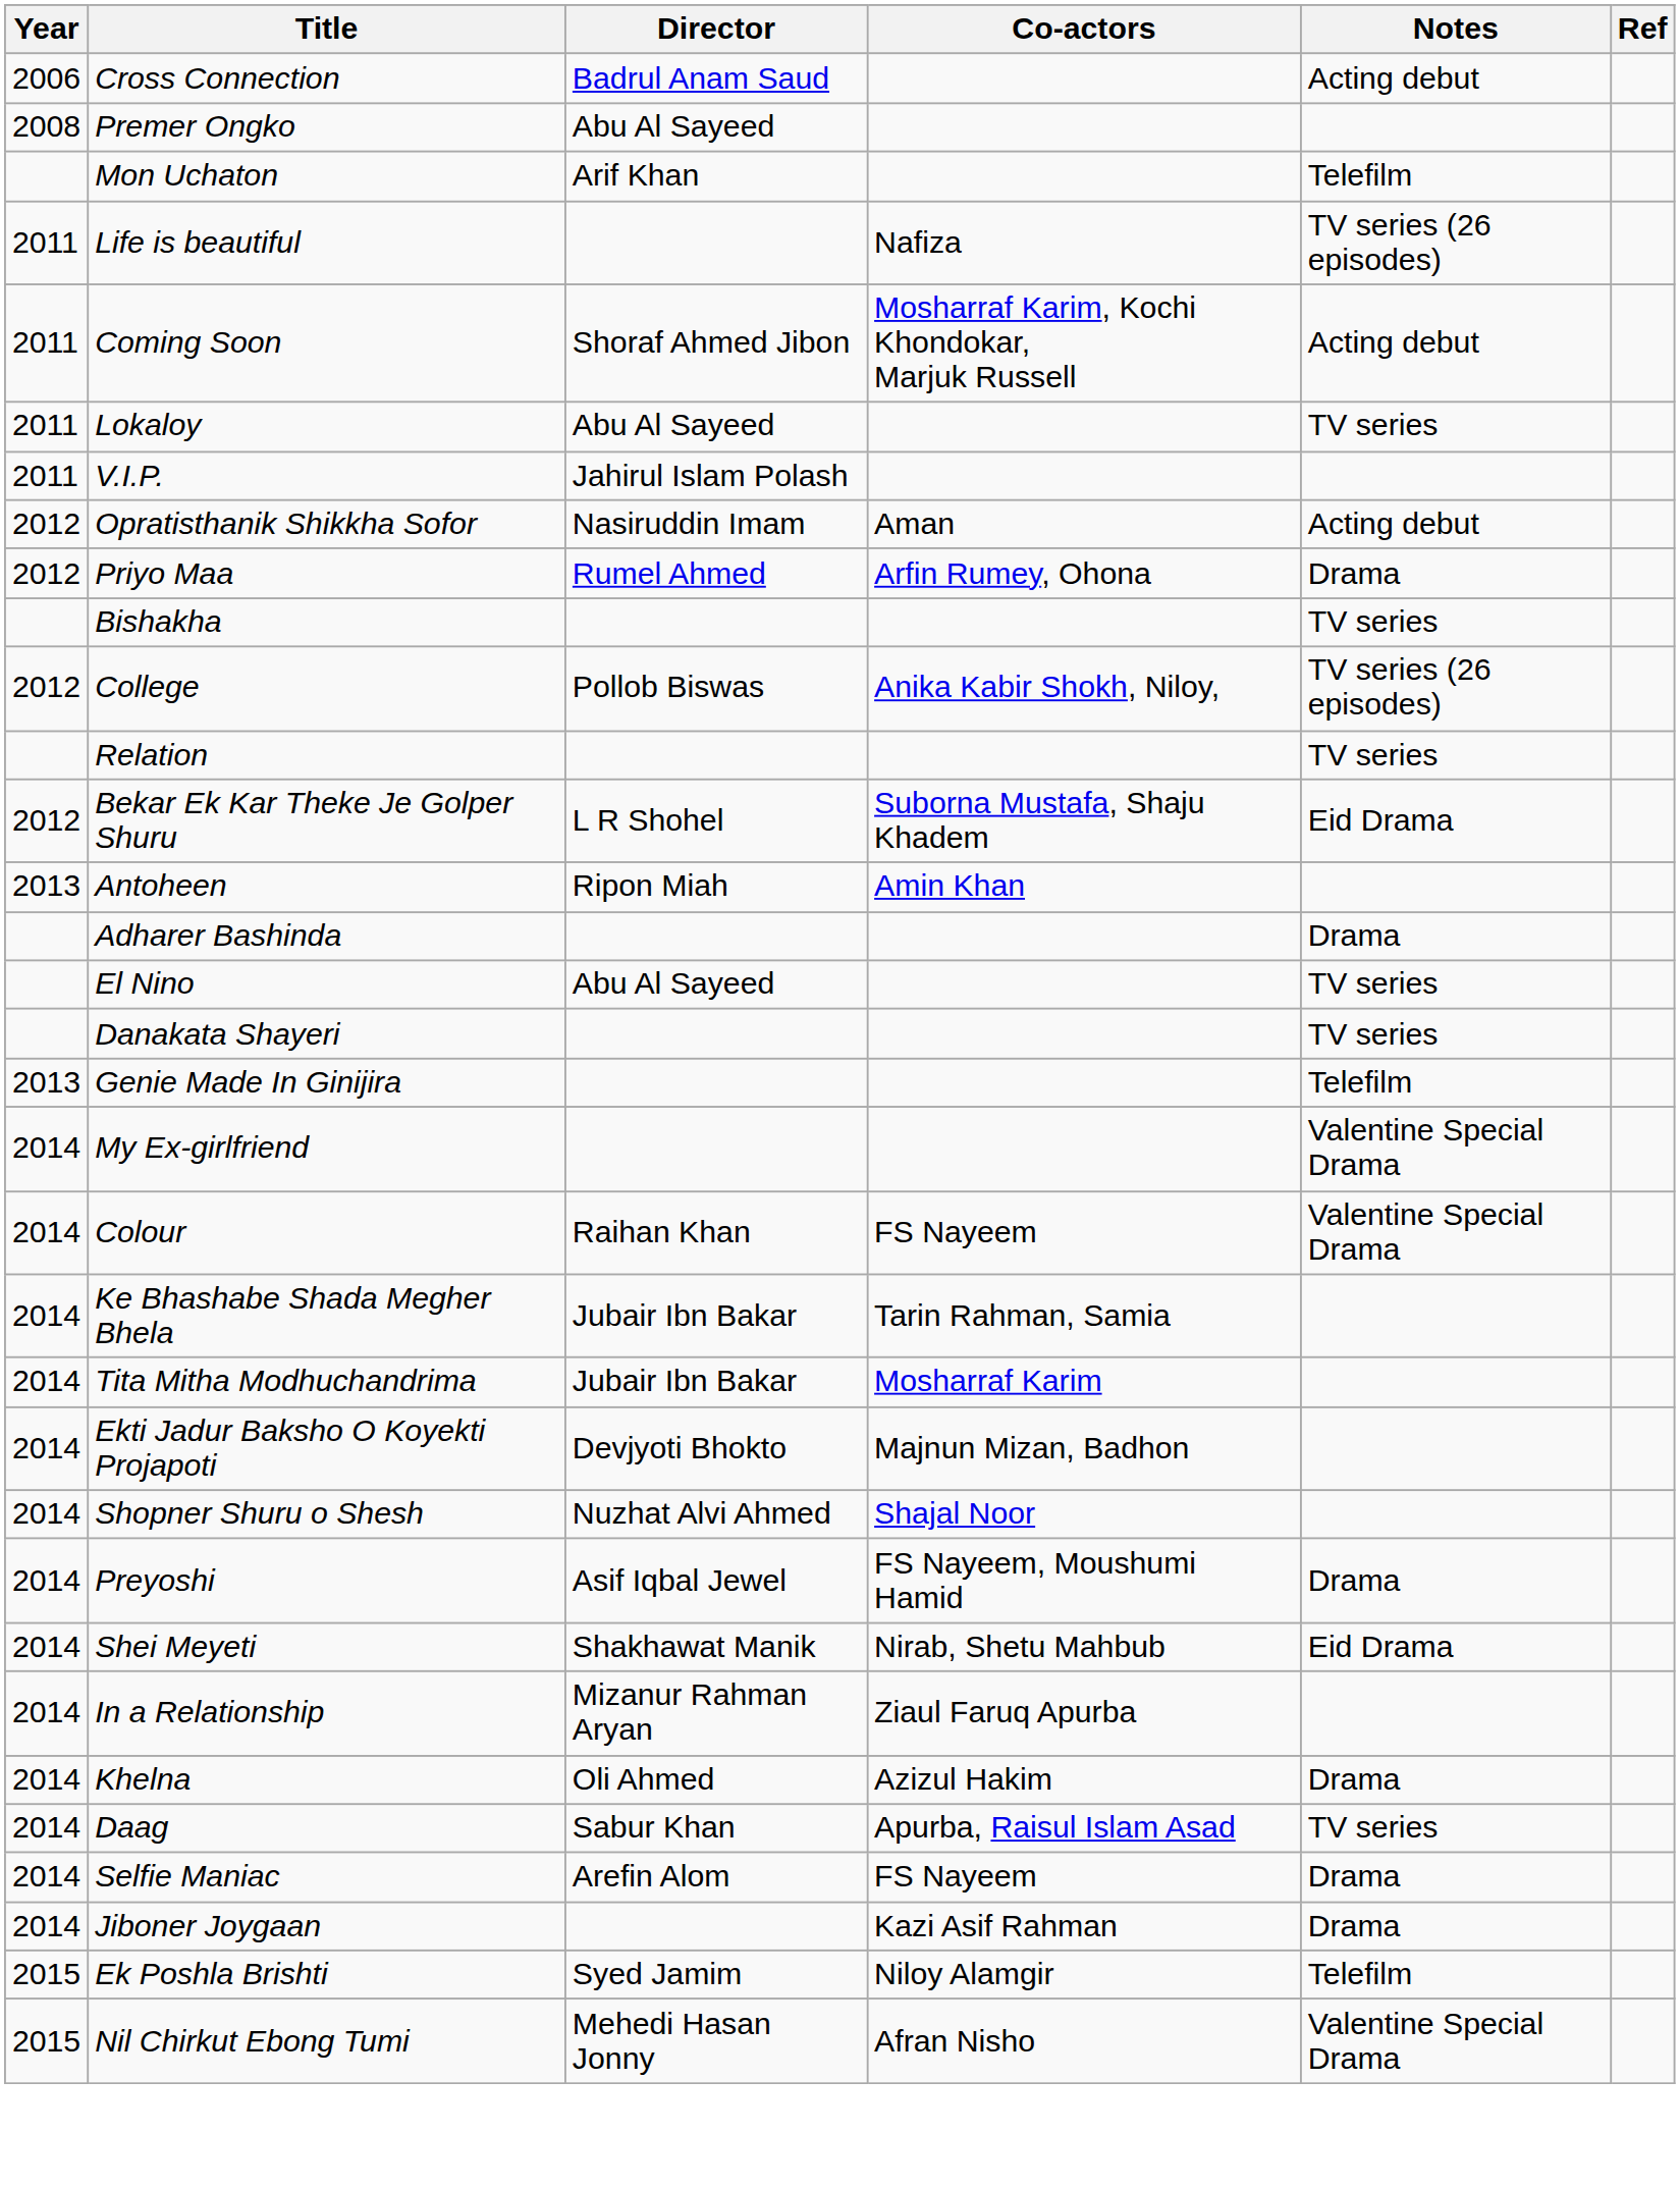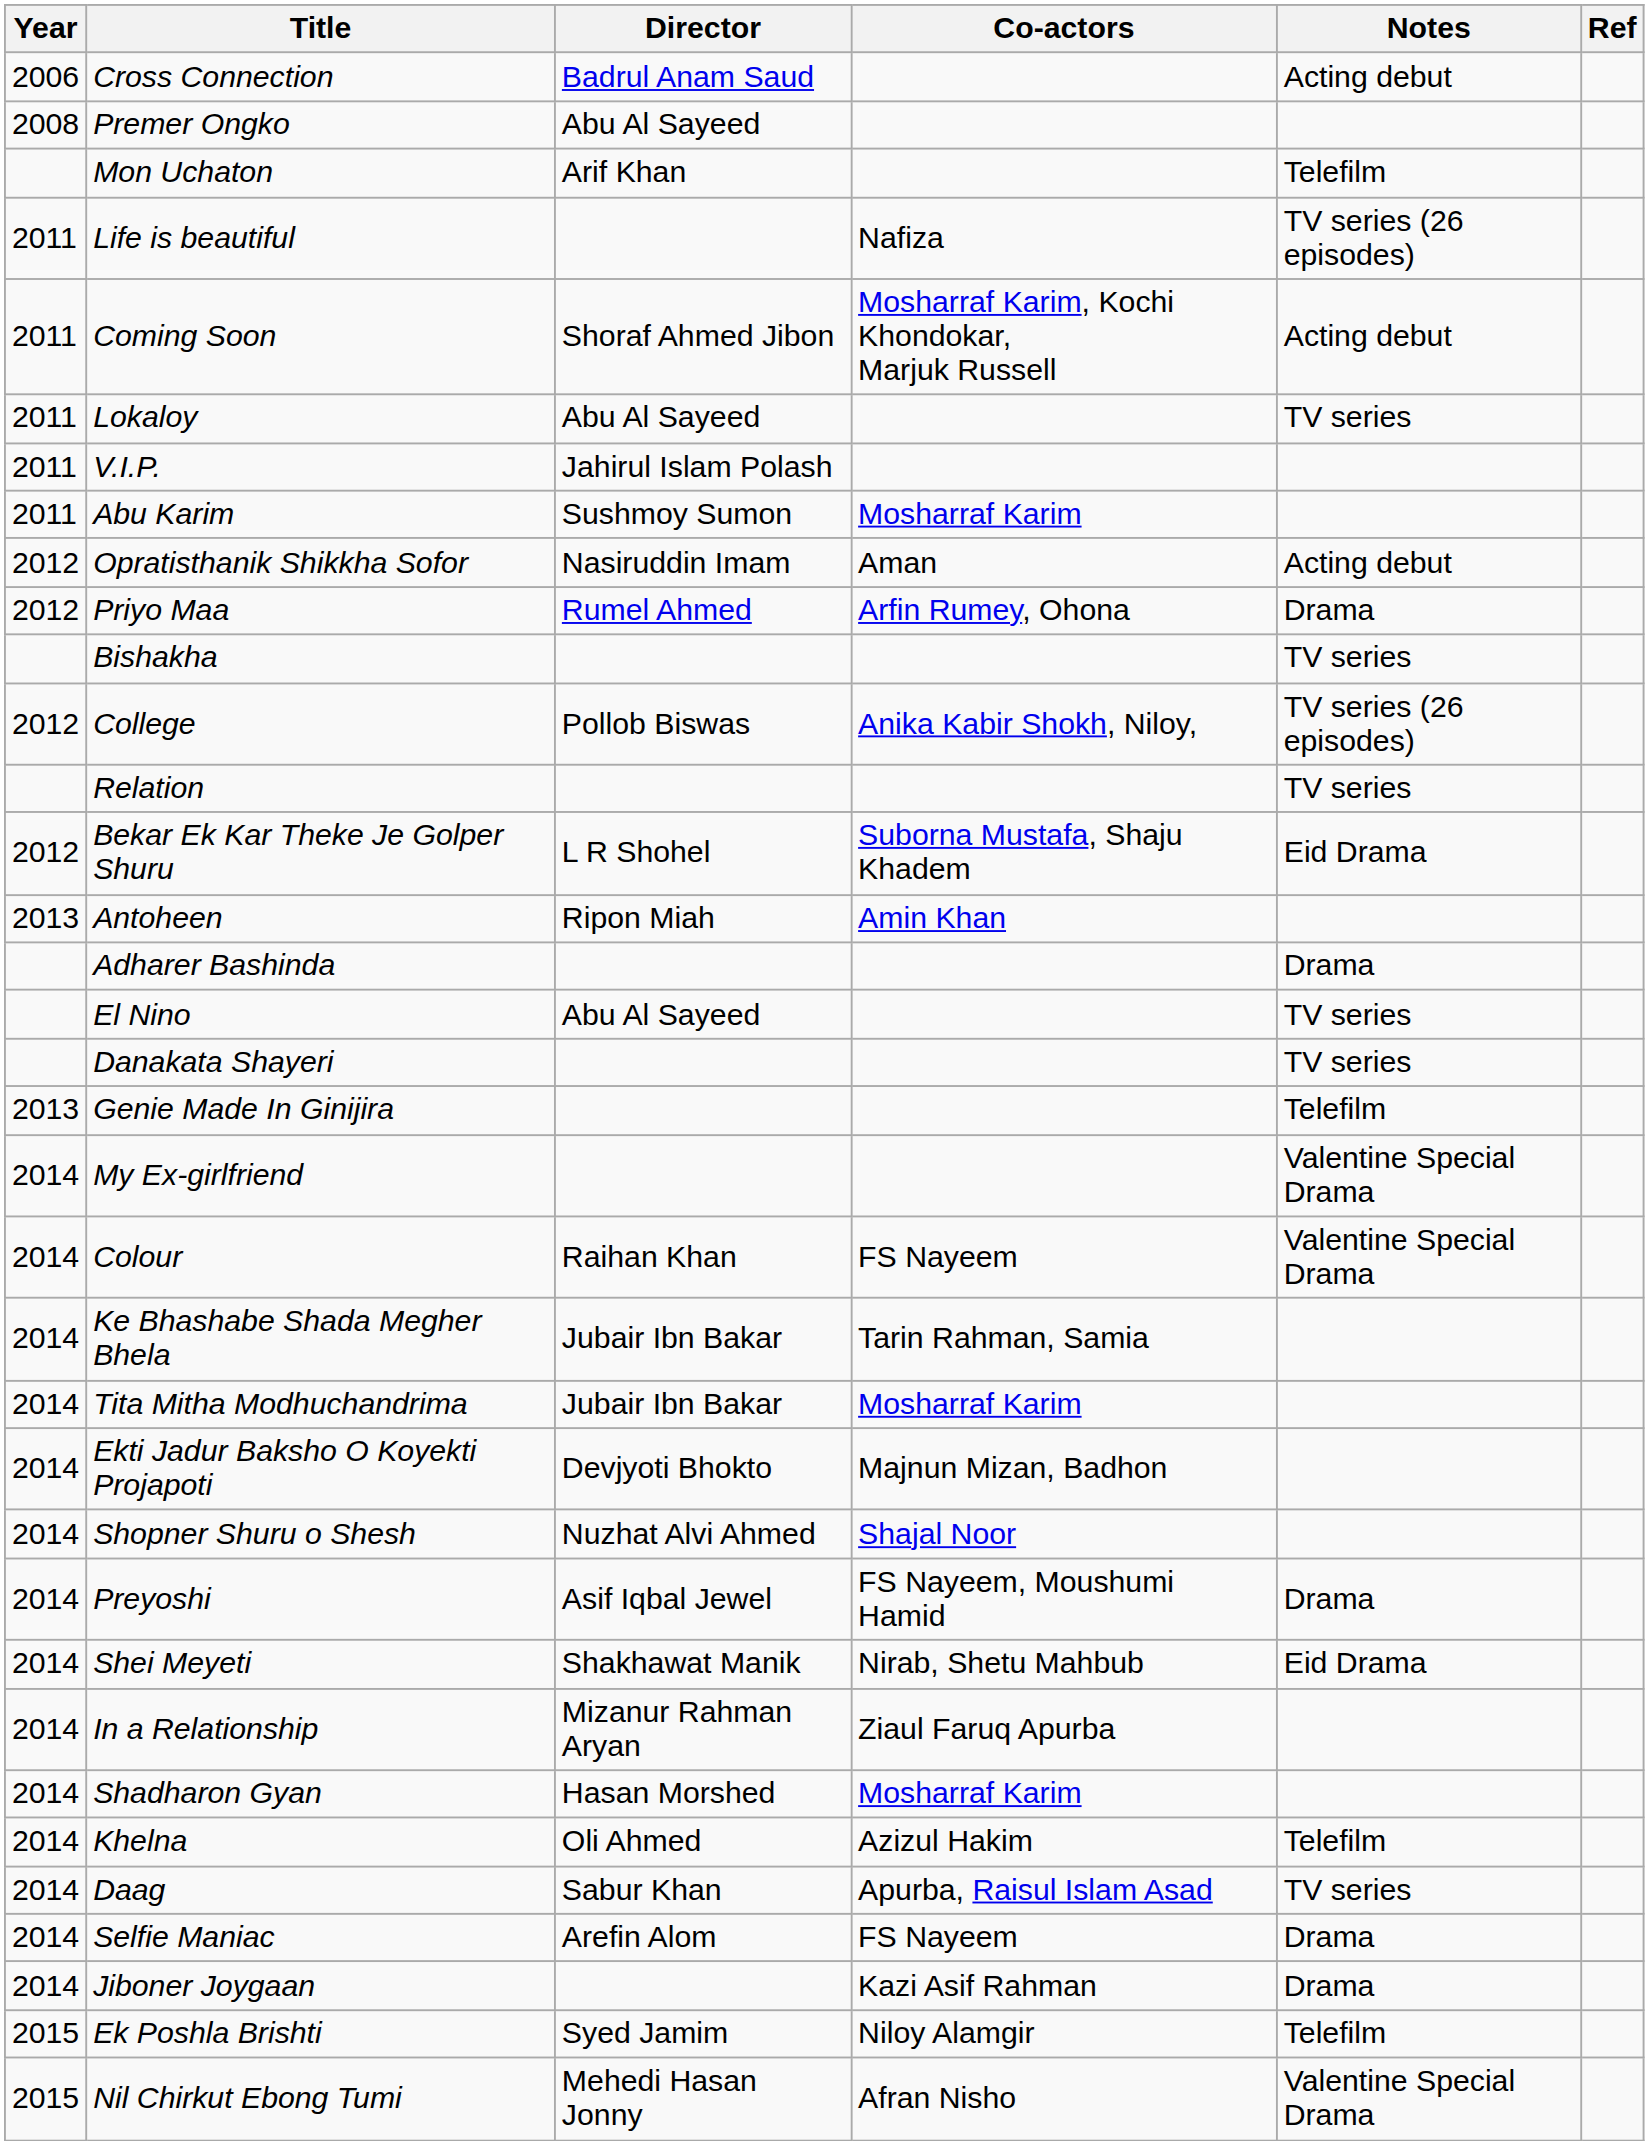 <table class="wikitable sortable">
 <tr>
 <th>Year</th>
 <th>Title</th>
 <th>Director</th>
 <th>Co-actors</th>
 <th class="unsortable">Notes</th>
 <th class="unsortable">Ref</th>
 </tr>
 <tr>
 <td>2006</td>
 <td><em>Cross Connection</em></td>
 <td><a href='#'>Badrul Anam Saud</a></td>
 <td></td>
 <td>Acting debut</td>
 <td></td>
 </tr>
 <tr>
 <td>2008</td>
 <td><em>Premer Ongko</em></td>
 <td>Abu Al Sayeed</td>
 <td></td>
 <td></td>
 <td></td>
 </tr>
 <tr>
 <td></td>
 <td><em>Mon Uchaton</em></td>
 <td>Arif Khan</td>
 <td></td>
 <td>Telefilm</td>
 <td></td>
 </tr>
 <tr>
 <td>2011</td>
 <td><em>Life is beautiful</em></td>
 <td></td>
 <td>Nafiza</td>
 <td>TV series (26 episodes)</td>
 <td></td>
 </tr>
 <tr>
 <td>2011</td>
 <td><em>Coming Soon</em></td>
 <td>Shoraf Ahmed Jibon</td>
 <td><a href='#'>Mosharraf Karim</a>, Kochi Khondokar, <br> Marjuk Russell</td>
 <td>Acting debut</td>
 <td></td>
 </tr>
 <tr>
 <td>2011</td>
 <td><em>Lokaloy</em></td>
 <td>Abu Al Sayeed</td>
 <td></td>
 <td>TV series</td>
 <td></td>
 </tr>
 <tr>
 <td>2011</td>
 <td><em>V.I.P.</em></td>
 <td>Jahirul Islam Polash</td>
 <td></td>
+<td></td>
+<td></td>
+</tr>
+<tr>
+<td>2011</td>
+<td><em>Abu Karim</em></td>
+<td>Sushmoy Sumon</td>
+<td><a href='#'>Mosharraf Karim</a></td>
 <td></td>
 <td></td>
 </tr>
 <tr>
 <td>2012</td>
 <td><em>Opratisthanik Shikkha Sofor</em></td>
 <td>Nasiruddin Imam</td>
 <td>Aman</td>
 <td>Acting debut</td>
 <td></td>
 </tr>
 <tr>
 <td>2012</td>
 <td><em>Priyo Maa</em></td>
 <td><a href='#'>Rumel Ahmed</a></td>
 <td><a href='#'>Arfin Rumey</a>, Ohona</td>
 <td>Drama</td>
 <td></td>
 </tr>
 <tr>
 <td></td>
 <td><em>Bishakha</em></td>
 <td></td>
 <td></td>
 <td>TV series</td>
 <td></td>
 </tr>
 <tr>
 <td>2012</td>
 <td><em>College</em></td>
 <td>Pollob Biswas</td>
 <td><a href='#'>Anika Kabir Shokh</a>, Niloy,</td>
 <td>TV series (26 episodes)</td>
 <td></td>
 </tr>
 <tr>
 <td></td>
 <td><em>Relation</em></td>
 <td></td>
 <td></td>
 <td>TV series</td>
 <td></td>
 </tr>
 <tr>
 <td>2012</td>
 <td><em>Bekar Ek Kar Theke Je Golper Shuru</em></td>
 <td>L R Shohel</td>
 <td><a href='#'>Suborna Mustafa</a>, Shaju Khadem</td>
 <td>Eid Drama</td>
 <td></td>
 </tr>
 <tr>
 <td>2013</td>
 <td><em>Antoheen</em></td>
 <td>Ripon Miah</td>
 <td><a href='#'>Amin Khan</a></td>
 <td></td>
 <td></td>
 </tr>
 <tr>
 <td></td>
 <td><em>Adharer Bashinda</em></td>
 <td></td>
 <td></td>
 <td>Drama</td>
 <td></td>
 </tr>
 <tr>
 <td></td>
 <td><em>El Nino</em></td>
 <td>Abu Al Sayeed</td>
 <td></td>
 <td>TV series</td>
 <td></td>
 </tr>
 <tr>
 <td></td>
 <td><em>Danakata Shayeri</em></td>
 <td></td>
 <td></td>
 <td>TV series</td>
 <td></td>
 </tr>
 <tr>
 <td>2013</td>
 <td><em>Genie Made In Ginijira</em></td>
 <td></td>
 <td></td>
 <td>Telefilm</td>
 <td></td>
 </tr>
 <tr>
 <td>2014</td>
 <td><em>My Ex-girlfriend</em></td>
 <td></td>
 <td></td>
 <td>Valentine Special Drama</td>
 <td></td>
 </tr>
 <tr>
 <td>2014</td>
 <td><em>Colour</em></td>
 <td>Raihan Khan</td>
 <td>FS Nayeem</td>
 <td>Valentine Special Drama</td>
 <td></td>
 </tr>
 <tr>
 <td>2014</td>
 <td><em>Ke Bhashabe Shada Megher Bhela</em></td>
 <td>Jubair Ibn Bakar</td>
 <td>Tarin Rahman,  Samia</td>
 <td></td>
 <td></td>
 </tr>
 <tr>
 <td>2014</td>
 <td><em>Tita Mitha Modhuchandrima</em></td>
 <td>Jubair Ibn Bakar</td>
 <td><a href='#'>Mosharraf Karim</a></td>
 <td></td>
 <td></td>
 </tr>
 <tr>
 <td>2014</td>
 <td><em>Ekti Jadur Baksho O Koyekti Projapoti</em></td>
 <td>Devjyoti Bhokto</td>
 <td>Majnun Mizan, Badhon</td>
 <td></td>
 <td></td>
 </tr>
 <tr>
 <td>2014</td>
 <td><em>Shopner Shuru o Shesh</em></td>
 <td>Nuzhat Alvi Ahmed</td>
 <td><a href='#'>Shajal Noor</a></td>
 <td></td>
 <td></td>
 </tr>
 <tr>
 <td>2014</td>
 <td><em>Preyoshi</em></td>
 <td>Asif Iqbal Jewel</td>
 <td>FS Nayeem, Moushumi Hamid</td>
 <td>Drama</td>
 <td></td>
 </tr>
 <tr>
 <td>2014</td>
 <td><em>Shei Meyeti</em></td>
 <td>Shakhawat Manik</td>
 <td>Nirab, Shetu Mahbub</td>
 <td>Eid Drama</td>
 <td></td>
 </tr>
 <tr>
 <td>2014</td>
 <td><em>In a Relationship</em></td>
 <td>Mizanur Rahman Aryan</td>
 <td>Ziaul Faruq Apurba</td>
 <td></td>
 <td></td>
 </tr>
 <tr>
 <td>2014</td>
+<td><em>Shadharon Gyan</em></td>
+<td>Hasan Morshed</td>
+<td><a href='#'>Mosharraf Karim</a></td>
+<td></td>
+<td></td>
+</tr>
+<tr>
+<td>2014</td>
 <td><em>Khelna</em></td>
 <td>Oli Ahmed</td>
 <td>Azizul Hakim</td>
-<td>Drama</td>
+<td>Telefilm</td>
 <td></td>
 </tr>
 <tr>
 <td>2014</td>
 <td><em>Daag</em></td>
 <td>Sabur Khan</td>
 <td>Apurba, <a href='#'>Raisul Islam Asad</a></td>
 <td>TV series</td>
 <td></td>
 </tr>
 <tr>
 <td>2014</td>
 <td><em>Selfie Maniac</em></td>
 <td>Arefin Alom</td>
 <td>FS Nayeem</td>
 <td>Drama</td>
 <td></td>
 </tr>
 <tr>
 <td>2014</td>
 <td><em>Jiboner Joygaan</em></td>
 <td></td>
 <td>Kazi Asif Rahman</td>
 <td>Drama</td>
 <td></td>
 </tr>
 <tr>
 <td>2015</td>
 <td><em>Ek Poshla Brishti</em></td>
 <td>Syed Jamim</td>
 <td>Niloy Alamgir</td>
 <td>Telefilm</td>
 <td></td>
 </tr>
 <tr>
 <td>2015</td>
 <td><em>Nil Chirkut Ebong Tumi</em></td>
 <td>Mehedi Hasan Jonny</td>
 <td>Afran Nisho</td>
 <td>Valentine Special Drama</td>
 <td></td>
 </tr>
 </table>
